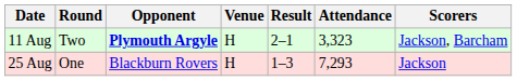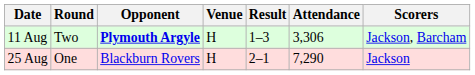 <table class="wikitable">
 <tr>
 <th>Date</th>
 <th>Round</th>
 <th>Opponent</th>
 <th>Venue</th>
 <th>Result</th>
 <th>Attendance</th>
 <th>Scorers</th>
 </tr>
 <tr style="background:#dfd;">
 <td>11 Aug</td>
 <td>Two</td>
 <td><strong><a href='#'>Plymouth Argyle</a></strong></td>
 <td>H</td>
-<td>2–1</td>
-<td>3,323</td>
+<td>1–3</td>
+<td>3,306</td>
 <td><a href='#'>Jackson</a>, <a href='#'>Barcham</a></td>
 </tr>
 <tr style="background:#fdd;">
 <td>25 Aug</td>
 <td>One</td>
 <td><a href='#'>Blackburn Rovers</a></td>
 <td>H</td>
-<td>1–3</td>
-<td>7,293</td>
+<td>2–1</td>
+<td>7,290</td>
 <td><a href='#'>Jackson</a></td>
 </tr>
 </table>
